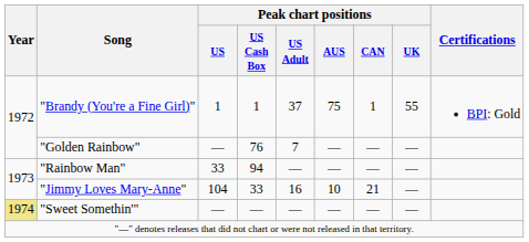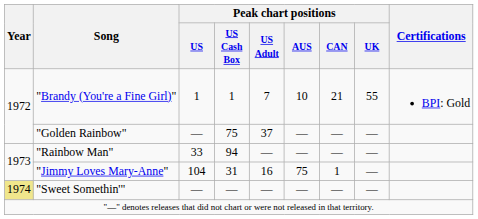 <table class="wikitable">
 <tr>
 <th scope="col" rowspan="2">Year</th>
 <th scope="col" rowspan="2">Song</th>
 <th scope="col" colspan="6">Peak chart positions</th>
 <th scope="col" rowspan="2"><a href='#'>Certifications</a></th>
 </tr>
 <tr>
 <th style="width:40px;"><small><a href='#'>US</a></small><br></th>
 <th style="width:40px;"><small><a href='#'>US Cash Box</a></small><br></th>
 <th style="width:40px;"><small><a href='#'>US Adult</a></small><br></th>
 <th style="width:40px;"><small><a href='#'>AUS</a></small><br></th>
 <th style="width:40px;"><small><a href='#'>CAN</a></small><br></th>
 <th style="width:40px;"><small><a href='#'>UK</a></small><br></th>
 </tr>
 <tr>
 <td rowspan="2">1972</td>
 <td>"<a href='#'>Brandy (You're a Fine Girl)</a>"</td>
 <td style="text-align:center;">1</td>
 <td style="text-align:center;">1</td>
-<td style="text-align:center;">37</td>
-<td style="text-align:center;">75</td>
-<td style="text-align:center;">1</td>
+<td style="text-align:center;">7</td>
+<td style="text-align:center;">10</td>
+<td style="text-align:center;">21</td>
 <td style="text-align:center;">55</td>
 <td><br><ul><li><a href='#'>BPI</a>: Gold</li></ul></td>
 </tr>
 <tr>
 <td>"Golden Rainbow"</td>
 <td style="text-align:center;">—</td>
-<td style="text-align:center;">76</td>
-<td style="text-align:center;">7</td>
+<td style="text-align:center;">75</td>
+<td style="text-align:center;">37</td>
 <td style="text-align:center;">—</td>
 <td style="text-align:center;">—</td>
 <td style="text-align:center;">—</td>
 <td></td>
 </tr>
 <tr>
 <td rowspan="2">1973</td>
 <td>"Rainbow Man"</td>
 <td style="text-align:center;">33</td>
 <td style="text-align:center;">94</td>
 <td style="text-align:center;">—</td>
 <td style="text-align:center;">—</td>
 <td style="text-align:center;">—</td>
 <td style="text-align:center;">—</td>
 <td></td>
 </tr>
 <tr>
 <td>"<a href='#'>Jimmy Loves Mary-Anne</a>"</td>
 <td style="text-align:center;">104</td>
-<td style="text-align:center;">33</td>
+<td style="text-align:center;">31</td>
 <td style="text-align:center;">16</td>
-<td style="text-align:center;">10</td>
-<td style="text-align:center;">21</td>
+<td style="text-align:center;">75</td>
+<td style="text-align:center;">1</td>
 <td style="text-align:center;">—</td>
 <td></td>
 </tr>
 <tr>
 <td style="background: khaki;">1974</td>
 <td>"Sweet Somethin'"</td>
 <td style="text-align:center;">—</td>
 <td style="text-align:center;">—</td>
 <td style="text-align:center;">—</td>
 <td style="text-align:center;">—</td>
 <td style="text-align:center;">—</td>
 <td style="text-align:center;">—</td>
 <td></td>
 </tr>
 <tr>
 <td colspan="9" style="text-align:center; font-size:9pt;">"—" denotes releases that did not chart or were not released in that territory.</td>
 </tr>
 </table>
